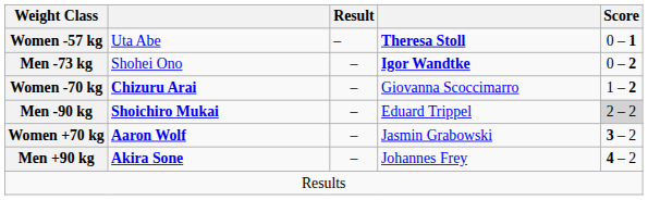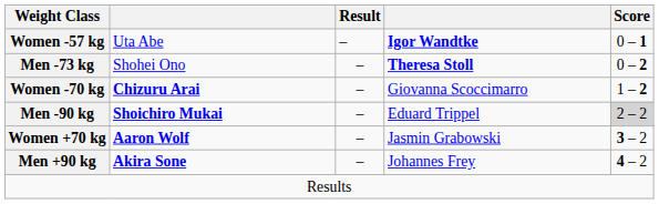 <table class="wikitable">
 <tr>
 <th>Weight Class</th>
 <th style="width: 230px;"></th>
 <th>Result</th>
 <th style="width: 230px;"></th>
 <th>Score</th>
 </tr>
 <tr>
 <th>Women -57 kg</th>
 <td><a href='#'>Uta Abe</a></td>
 <td> – <strong></strong></td>
-<td><strong><a href='#'>Theresa Stoll</a></strong></td>
+<td><strong><a href='#'>Igor Wandtke</a></strong></td>
 <td align=center>0 – <strong>1</strong></td>
 </tr>
 <tr>
 <th>Men -73 kg</th>
 <td><a href='#'>Shohei Ono</a></td>
 <td align=center> – <strong></strong></td>
-<td><strong><a href='#'>Igor Wandtke</a></strong></td>
+<td><strong><a href='#'>Theresa Stoll</a></strong></td>
 <td align=center>0 – <strong>2</strong></td>
 </tr>
 <tr>
 <th>Women -70 kg</th>
 <td><strong><a href='#'>Chizuru Arai</a></strong></td>
 <td align=center><strong></strong> – </td>
 <td><a href='#'>Giovanna Scoccimarro</a></td>
 <td align=center>1 – <strong>2</strong></td>
 </tr>
 <tr>
 <th>Men -90 kg</th>
 <td><strong><a href='#'>Shoichiro Mukai</a></strong></td>
 <td align=center><strong></strong> – </td>
 <td><a href='#'>Eduard Trippel</a></td>
 <td align=center style="background: lightgrey;">2 – 2</td>
 </tr>
 <tr>
 <th>Women +70 kg</th>
 <td><strong><a href='#'>Aaron Wolf</a></strong></td>
 <td align=center><strong></strong> – </td>
 <td><a href='#'>Jasmin Grabowski</a></td>
 <td align=center><strong>3</strong> – 2</td>
 </tr>
 <tr>
 <th>Men +90 kg</th>
 <td><strong><a href='#'>Akira Sone</a></strong></td>
 <td align=center><strong></strong> – </td>
 <td><a href='#'>Johannes Frey</a></td>
 <td align=center><strong>4</strong> – 2</td>
 </tr>
 <tr>
 <td align=center colspan=5>Results</td>
 </tr>
 </table>
